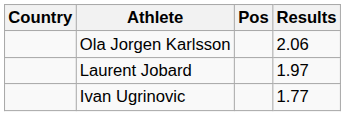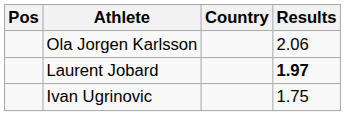 <table class="wikitable">
 <tr>
+<th>Pos</th>
+<th>Athlete</th>
 <th>Country</th>
-<th>Athlete</th>
-<th>Pos</th>
 <th>Results</th>
 </tr>
 <tr>
+<td align="center"></td>
+<td>Ola Jorgen Karlsson</td>
 <td></td>
-<td>Ola Jorgen Karlsson</td>
-<td align="center"></td>
 <td>2.06</td>
 </tr>
 <tr>
+<td align="center"></td>
+<td>Laurent Jobard</td>
 <td></td>
-<td>Laurent Jobard</td>
-<td align="center"></td>
-<td>1.97</td>
+<td><strong>1.97</strong></td>
 </tr>
 <tr>
+<td align="center"></td>
+<td>Ivan Ugrinovic</td>
 <td></td>
-<td>Ivan Ugrinovic</td>
-<td align="center"></td>
-<td>1.77</td>
+<td>1.75</td>
 </tr>
 </table>
